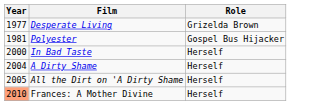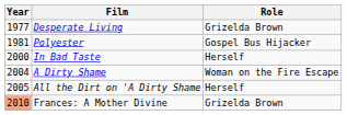 <table class="wikitable">
 <tr>
 <th>Year</th>
 <th>Film</th>
 <th>Role</th>
 </tr>
 <tr>
 <td>1977</td>
 <td><em><a href='#'>Desperate Living</a></em></td>
 <td>Grizelda Brown</td>
 </tr>
 <tr>
 <td>1981</td>
 <td><em><a href='#'>Polyester</a></em></td>
 <td>Gospel Bus Hijacker</td>
 </tr>
 <tr>
 <td>2000</td>
 <td><em><a href='#'>In Bad Taste</a></em></td>
 <td>Herself</td>
 </tr>
 <tr>
 <td>2004</td>
 <td><em><a href='#'>A Dirty Shame</a></em></td>
-<td>Herself</td>
+<td>Woman on the Fire Escape</td>
 </tr>
 <tr>
 <td>2005</td>
 <td><em>All the Dirt on 'A Dirty Shame<strong></td>
 <td>Herself</td>
 </tr>
 <tr>
 <td style="background: lightsalmon;">2010</td>
 <td></em>Frances: A Mother Divine<em></td>
-<td>Herself</td>
+<td>Grizelda Brown</td>
 </tr>
 </table>
